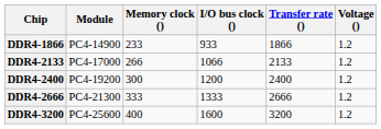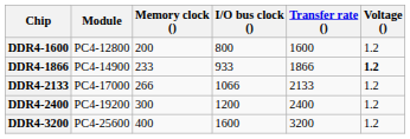 <table class="wikitable plainrowheaders defaultright col1left col2left" style="margin-right: 2em;">
 <tr>
 <th scope="col">Chip</th>
 <th scope="col">Module</th>
 <th scope="col">Memory clock<br>()</th>
 <th scope="col">I/O bus clock<br>()</th>
 <th scope="col"><a href='#'>Transfer rate</a><br>(<a href='#'></a>)</th>
 <th scope="col">Voltage<br>(<a href='#'></a>)</th>
 </tr>
 <tr>
+<th scope="row">DDR4-1600</th>
+<td>PC4-12800</td>
+<td>200</td>
+<td>800</td>
+<td>1600</td>
+<td>1.2</td>
+</tr>
+<tr>
 <th scope="row">DDR4-1866</th>
 <td>PC4-14900</td>
 <td>233</td>
 <td>933</td>
 <td>1866</td>
-<td>1.2</td>
+<td><strong>1.2</strong></td>
 </tr>
 <tr>
 <th scope="row">DDR4-2133</th>
 <td>PC4-17000</td>
 <td>266</td>
 <td>1066</td>
 <td>2133</td>
 <td>1.2</td>
 </tr>
 <tr>
 <th scope="row">DDR4-2400</th>
 <td>PC4-19200</td>
 <td>300</td>
 <td>1200</td>
 <td>2400</td>
 <td>1.2</td>
 </tr>
 <tr>
-<th scope="row">DDR4-2666</th>
-<td>PC4-21300</td>
-<td>333</td>
-<td>1333</td>
-<td>2666</td>
-<td>1.2</td>
-</tr>
-<tr>
 <th scope="row">DDR4-3200</th>
 <td>PC4-25600</td>
 <td>400</td>
 <td>1600</td>
 <td>3200</td>
 <td>1.2</td>
 </tr>
 </table>
